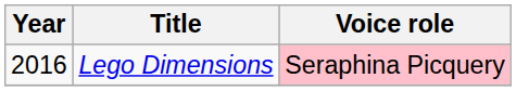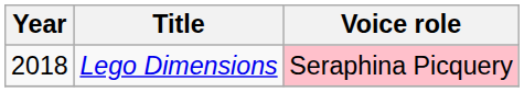 <table class="wikitable sortable">
 <tr>
 <th>Year</th>
 <th>Title</th>
 <th>Voice role</th>
 </tr>
 <tr>
-<td>2016</td>
+<td>2018</td>
 <td><em><a href='#'>Lego Dimensions</a></em></td>
 <td style="background: pink;">Seraphina Picquery</td>
 </tr>
 <tr>
 </tr>
 </table>
